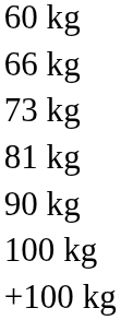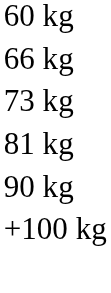 <table>
 <tr>
 <td rowspan=2>60 kg<br></td>
 <td rowspan=2></td>
 <td rowspan=2></td>
 <td></td>
 </tr>
 <tr>
 <td></td>
 </tr>
 <tr>
 <td rowspan=2>66 kg<br></td>
 <td rowspan=2></td>
 <td rowspan=2></td>
 <td></td>
 </tr>
 <tr>
 <td></td>
 </tr>
 <tr>
 <td rowspan=2>73 kg<br></td>
 <td rowspan=2></td>
 <td rowspan=2></td>
 <td></td>
 </tr>
 <tr>
 <td></td>
 </tr>
 <tr>
 <td rowspan=2>81 kg<br></td>
 <td rowspan=2></td>
 <td rowspan=2></td>
 <td></td>
 </tr>
 <tr>
 <td></td>
 </tr>
 <tr>
 <td rowspan=2>90 kg<br></td>
 <td rowspan=2></td>
 <td rowspan=2></td>
 <td></td>
 </tr>
 <tr>
 <td></td>
 </tr>
 <tr>
-<td>100 kg<br></td>
-<td></td>
-<td></td>
-<td></td>
-</tr>
-<tr>
 <td rowspan=2>+100 kg<br></td>
 <td rowspan=2></td>
 <td rowspan=2></td>
 <td></td>
 </tr>
 <tr>
 <td></td>
 </tr>
 </table>
